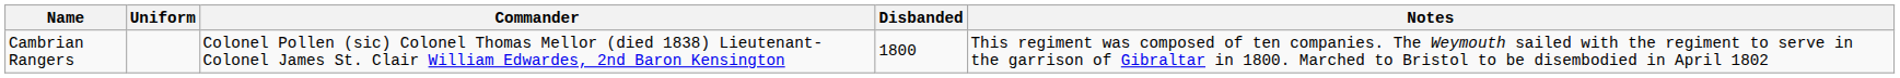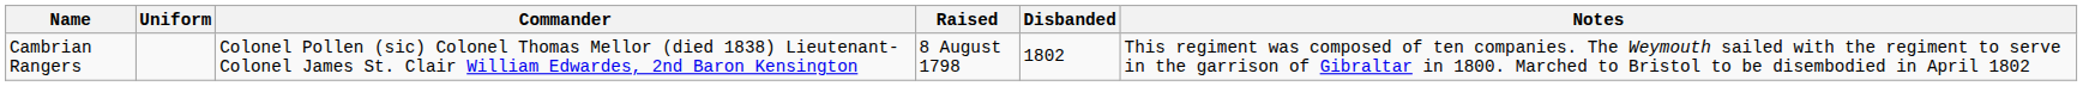 <table class="wikitable">
 <tr>
 <th>Name</th>
 <th>Uniform</th>
 <th>Commander</th>
+<th>Raised</th>
 <th>Disbanded</th>
 <th>Notes</th>
 </tr>
 <tr>
 <td>Cambrian Rangers</td>
 <td></td>
 <td>Colonel Pollen (sic) Colonel Thomas Mellor (died 1838) Lieutenant-Colonel James St. Clair <a href='#'>William Edwardes, 2nd Baron Kensington</a></td>
-<td>1800</td>
+<td>8 August 1798</td>
+<td>1802</td>
 <td>This regiment was composed of ten companies. The <em>Weymouth</em> sailed with the regiment to serve in the garrison of <a href='#'>Gibraltar</a> in 1800. Marched to Bristol to be disembodied in April 1802</td>
 </tr>
 </table>
